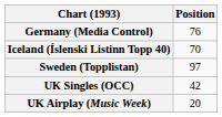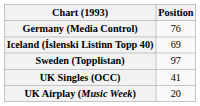 <table class="wikitable plainrowheaders sortable">
 <tr>
 <th>Chart (1993)</th>
 <th>Position</th>
 </tr>
 <tr>
 <th scope="row">Germany (Media Control)</th>
 <td align="center">76</td>
 </tr>
 <tr>
 <th scope="row">Iceland (Íslenski Listinn Topp 40)</th>
-<td align="center">70</td>
+<td align="center">69</td>
 </tr>
 <tr>
 <th scope="row">Sweden (Topplistan)</th>
 <td align="center">97</td>
 </tr>
 <tr>
 <th scope="row">UK Singles (OCC)</th>
-<td align="center">42</td>
+<td align="center">41</td>
 </tr>
 <tr>
 <th scope="row">UK Airplay (<em>Music Week</em>)</th>
 <td align="center">20</td>
 </tr>
 </table>
